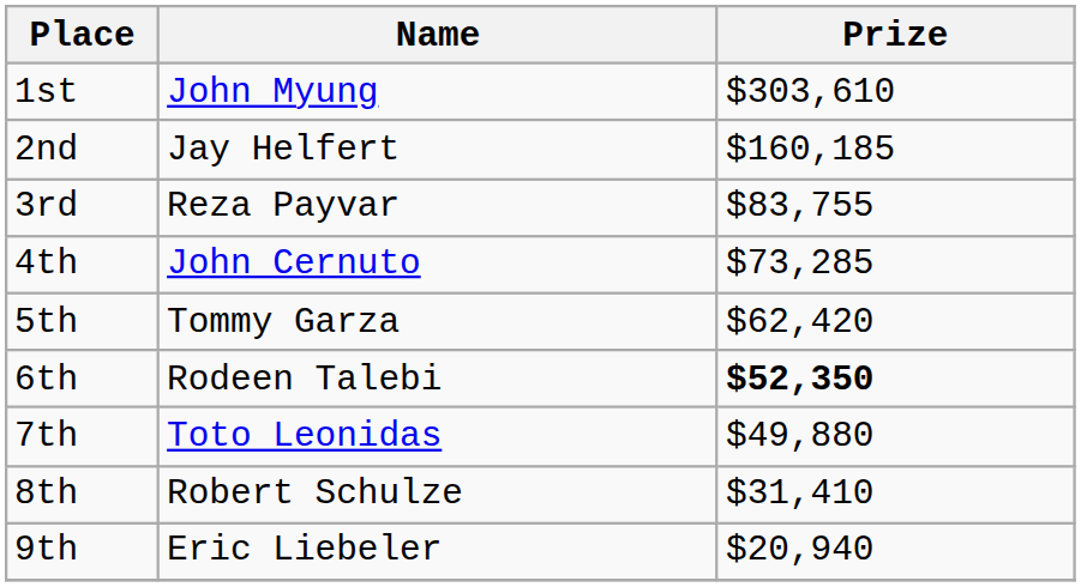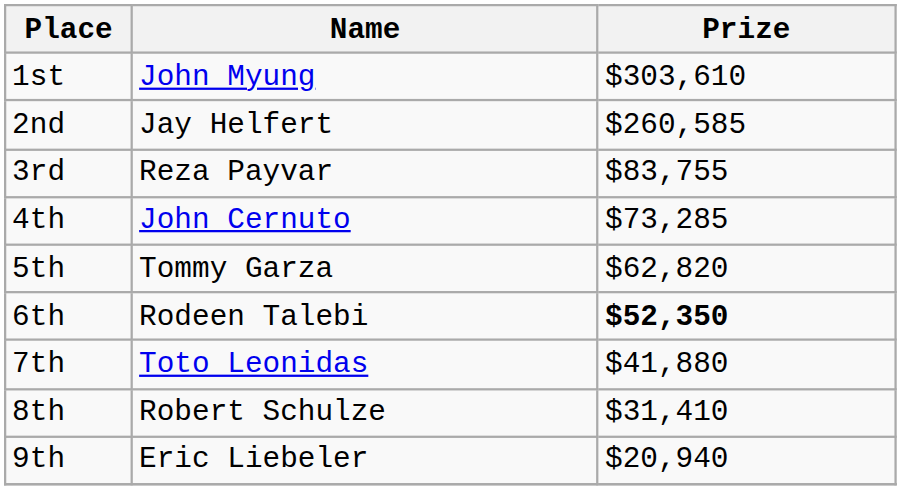 <table class="wikitable">
 <tr>
 <th width="50">Place</th>
 <th width="200">Name</th>
 <th width="125">Prize</th>
 </tr>
 <tr>
 <td>1st</td>
 <td><a href='#'>John Myung</a></td>
 <td>$303,610</td>
 </tr>
 <tr>
 <td>2nd</td>
 <td>Jay Helfert</td>
-<td>$160,185</td>
+<td>$260,585</td>
 </tr>
 <tr>
 <td>3rd</td>
 <td>Reza Payvar</td>
 <td>$83,755</td>
 </tr>
 <tr>
 <td>4th</td>
 <td><a href='#'>John Cernuto</a></td>
 <td>$73,285</td>
 </tr>
 <tr>
 <td>5th</td>
 <td>Tommy Garza</td>
-<td>$62,420</td>
+<td>$62,820</td>
 </tr>
 <tr>
 <td>6th</td>
 <td>Rodeen Talebi</td>
 <td><strong>$52,350</strong></td>
 </tr>
 <tr>
 <td>7th</td>
 <td><a href='#'>Toto Leonidas</a></td>
-<td>$49,880</td>
+<td>$41,880</td>
 </tr>
 <tr>
 <td>8th</td>
 <td>Robert Schulze</td>
 <td>$31,410</td>
 </tr>
 <tr>
 <td>9th</td>
 <td>Eric Liebeler</td>
 <td>$20,940</td>
 </tr>
 <tr>
 </tr>
 </table>
